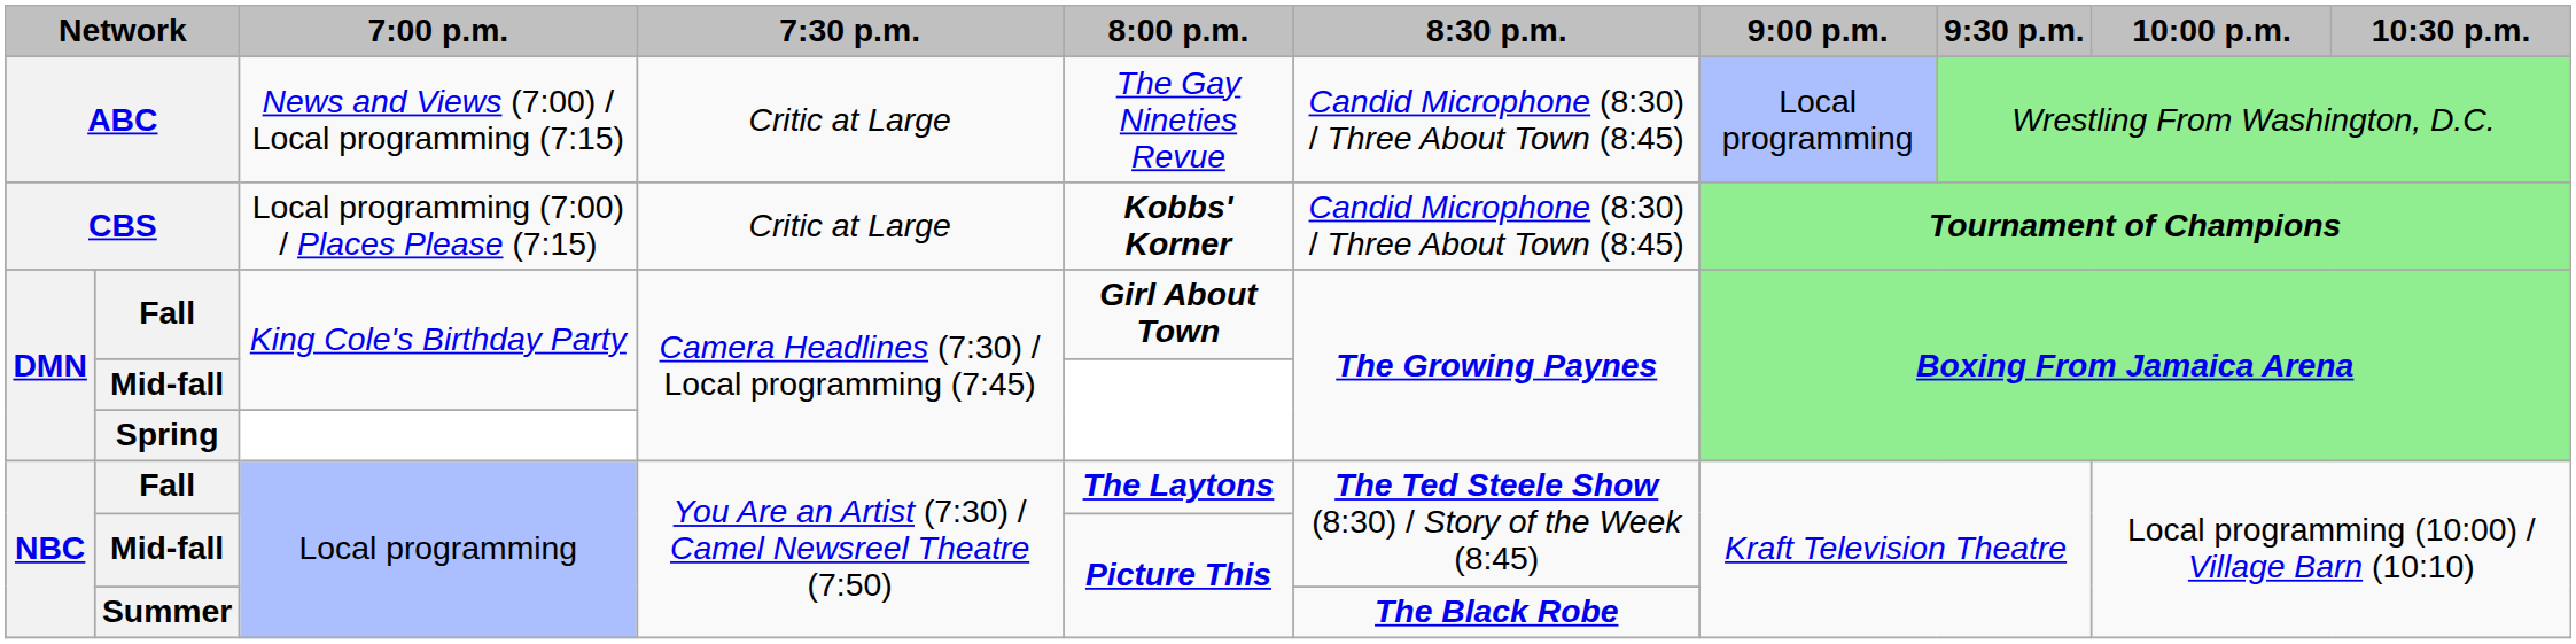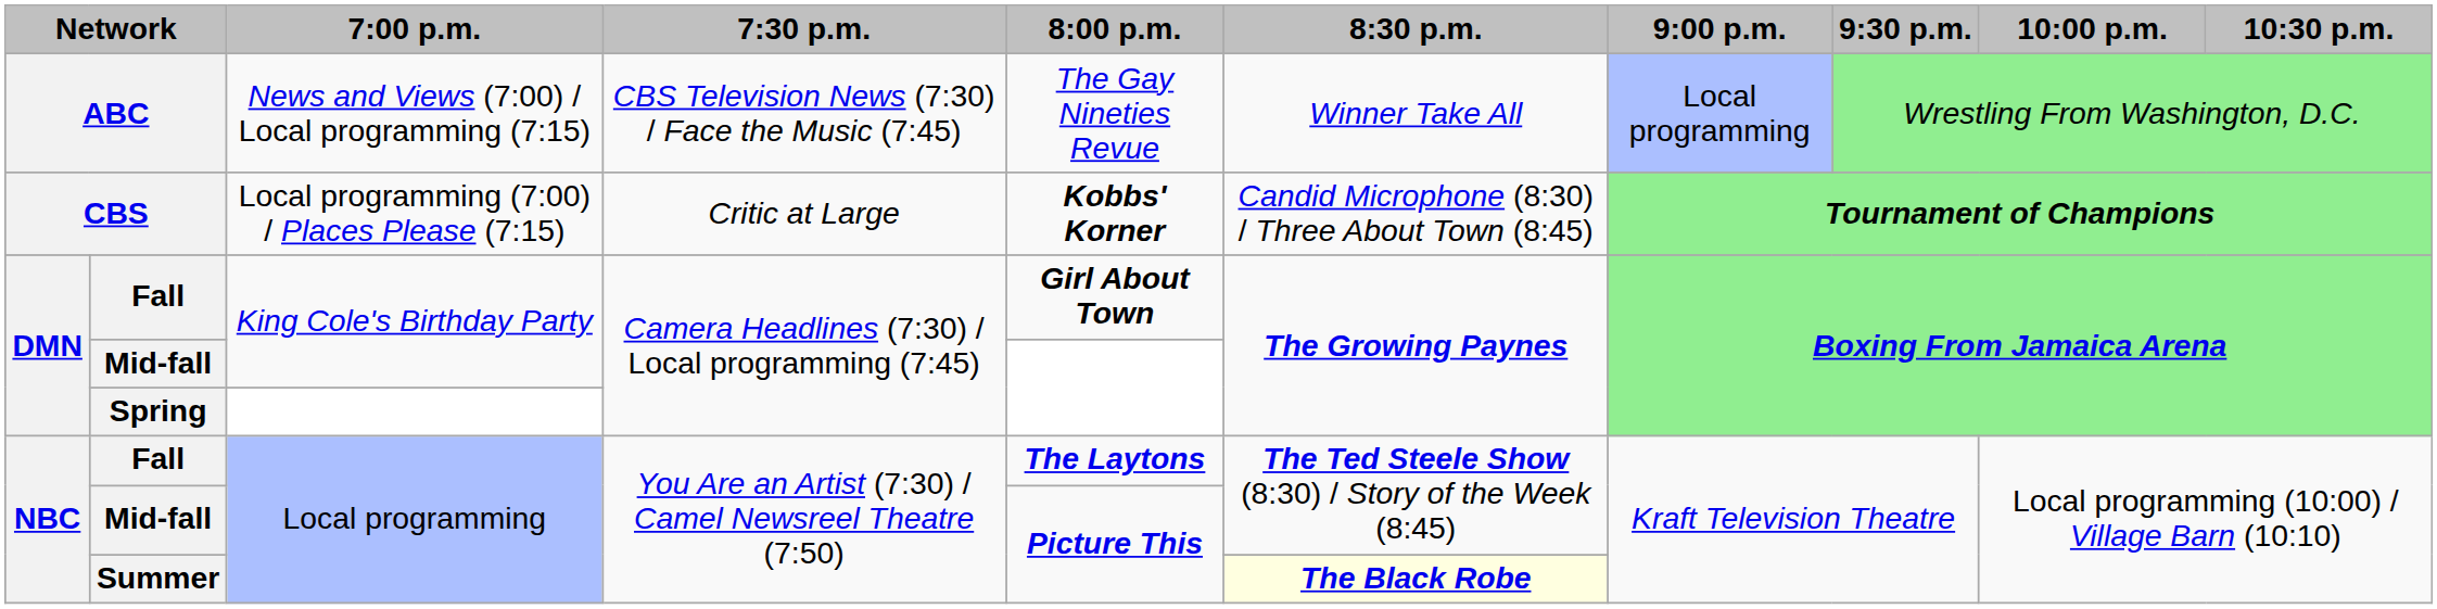 <table class="wikitable" style="width:100%;margin-right:0;text-align:center">
 <tr>
 <th colspan="2" style="background-color:#C0C0C0">Network</th>
 <th style="background-color:#C0C0C0;text-align:center">7:00 p.m.</th>
 <th style="background-color:#C0C0C0;text-align:center">7:30 p.m.</th>
 <th style="background-color:#C0C0C0;text-align:center">8:00 p.m.</th>
 <th style="background-color:#C0C0C0;text-align:center">8:30 p.m.</th>
 <th style="background-color:#C0C0C0;text-align:center">9:00 p.m.</th>
 <th style="background-color:#C0C0C0;text-align:center">9:30 p.m.</th>
 <th style="background-color:#C0C0C0;text-align:center">10:00 p.m.</th>
 <th style="background-color:#C0C0C0;text-align:center">10:30 p.m.</th>
 </tr>
 <tr>
 <th colspan="2"><a href='#'>ABC</a></th>
 <td><em><a href='#'>News and Views</a></em> (7:00) / Local programming (7:15)</td>
-<td><em>Critic at Large</em></td>
+<td><em><a href='#'>CBS Television News</a></em> (7:30) / <em>Face the Music</em> (7:45)</td>
 <td><em><a href='#'>The Gay Nineties Revue</a></em></td>
-<td><em><a href='#'>Candid Microphone</a></em> (8:30) / <em>Three About Town</em> (8:45)</td>
+<td><em><a href='#'>Winner Take All</a></em></td>
 <td bgcolor="#abbfff">Local programming</td>
 <td colspan="3" bgcolor="lightgreen"><em>Wrestling From Washington, D.C.</em></td>
 </tr>
 <tr>
 <th colspan="2"><a href='#'>CBS</a></th>
 <td>Local programming (7:00) / <em><a href='#'>Places Please</a></em> (7:15)</td>
 <td><em>Critic at Large</em></td>
 <td><strong><em>Kobbs' Korner</em></strong></td>
 <td><em><a href='#'>Candid Microphone</a></em> (8:30) / <em>Three About Town</em> (8:45)</td>
 <td colspan="4" bgcolor="lightgreen"><strong><em>Tournament of Champions</em></strong></td>
 </tr>
 <tr>
 <th rowspan="3"><a href='#'>DMN</a></th>
 <th>Fall</th>
 <td rowspan="2"><em><a href='#'>King Cole's Birthday Party</a></em></td>
 <td rowspan="3"><em><a href='#'>Camera Headlines</a></em> (7:30) / Local programming (7:45)</td>
 <td><strong><em>Girl About Town</em></strong></td>
 <td rowspan="3"><strong><em><a href='#'>The Growing Paynes</a></em></strong></td>
 <td colspan="4" rowspan="3" bgcolor="lightgreen"><strong><em><a href='#'>Boxing From Jamaica Arena</a></em></strong></td>
 </tr>
 <tr>
 <th>Mid-fall</th>
 <td rowspan="2" bgcolor="white"></td>
 </tr>
 <tr>
 <th>Spring</th>
 <td bgcolor="white"></td>
 </tr>
 <tr>
 <th rowspan="3"><a href='#'>NBC</a></th>
 <th>Fall</th>
 <td rowspan="3" bgcolor="#abbfff">Local programming</td>
 <td rowspan="3"><em><a href='#'>You Are an Artist</a></em> (7:30) / <em><a href='#'>Camel Newsreel Theatre</a></em> (7:50)</td>
 <td><strong><em><a href='#'>The Laytons</a></em></strong> </td>
 <td rowspan="2"><strong><em><a href='#'>The Ted Steele Show</a></em></strong> (8:30) / <em>Story of the Week</em> (8:45)</td>
 <td colspan="2" rowspan="3"><em><a href='#'>Kraft Television Theatre</a></em></td>
 <td colspan="2" rowspan="3">Local programming (10:00) / <em><a href='#'>Village Barn</a></em> (10:10)</td>
 </tr>
 <tr>
 <th>Mid-fall</th>
 <td rowspan="2"><strong><em><a href='#'>Picture This</a></em></strong></td>
 </tr>
 <tr>
 <th>Summer</th>
-<td><strong><em><a href='#'>The Black Robe</a></em></strong></td>
+<td style="background: lightyellow;"><strong><em><a href='#'>The Black Robe</a></em></strong></td>
 </tr>
 </table>
